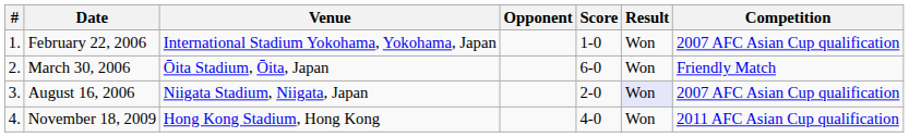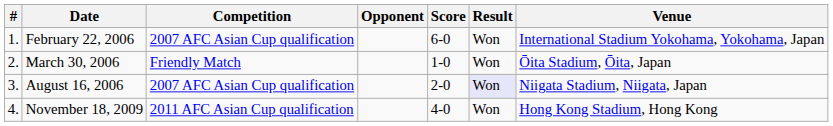 <table class="wikitable">
 <tr>
 <th>#</th>
 <th>Date</th>
-<th>Venue</th>
+<th>Competition</th>
 <th>Opponent</th>
 <th>Score</th>
 <th>Result</th>
-<th>Competition</th>
+<th>Venue</th>
 </tr>
 <tr>
 <td>1.</td>
 <td>February 22, 2006</td>
+<td><a href='#'>2007 AFC Asian Cup qualification</a></td>
+<td></td>
+<td>6-0</td>
+<td>Won</td>
 <td><a href='#'>International Stadium Yokohama</a>, <a href='#'>Yokohama</a>, Japan</td>
-<td></td>
-<td>1-0</td>
-<td>Won</td>
-<td><a href='#'>2007 AFC Asian Cup qualification</a></td>
 </tr>
 <tr>
 <td>2.</td>
 <td>March 30, 2006</td>
+<td><a href='#'>Friendly Match</a></td>
+<td></td>
+<td>1-0</td>
+<td>Won</td>
 <td><a href='#'>Ōita Stadium</a>, <a href='#'>Ōita</a>, Japan</td>
-<td></td>
-<td>6-0</td>
-<td>Won</td>
-<td><a href='#'>Friendly Match</a></td>
 </tr>
 <tr>
 <td>3.</td>
 <td>August 16, 2006</td>
-<td><a href='#'>Niigata Stadium</a>, <a href='#'>Niigata</a>, Japan</td>
+<td><a href='#'>2007 AFC Asian Cup qualification</a></td>
 <td></td>
 <td>2-0</td>
 <td style="background: lavender;">Won</td>
-<td><a href='#'>2007 AFC Asian Cup qualification</a></td>
+<td><a href='#'>Niigata Stadium</a>, <a href='#'>Niigata</a>, Japan</td>
 </tr>
 <tr>
 <td>4.</td>
 <td>November 18, 2009</td>
-<td><a href='#'>Hong Kong Stadium</a>, Hong Kong</td>
+<td><a href='#'>2011 AFC Asian Cup qualification</a></td>
 <td></td>
 <td>4-0</td>
 <td>Won</td>
-<td><a href='#'>2011 AFC Asian Cup qualification</a></td>
+<td><a href='#'>Hong Kong Stadium</a>, Hong Kong</td>
 </tr>
 </table>
